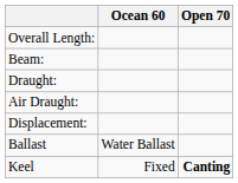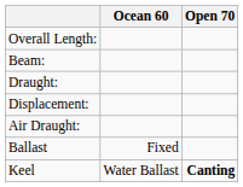 <table class="wikitable" style=text-align:right>
 <tr>
 <th></th>
 <th>Ocean 60</th>
 <th>Open 70</th>
 </tr>
 <tr>
 <td align=left>Overall Length:</td>
 <td></td>
 <td></td>
 </tr>
 <tr>
 <td align=left>Beam:</td>
 <td></td>
 <td></td>
 </tr>
 <tr>
 <td align=left>Draught:</td>
 <td></td>
 <td></td>
 </tr>
 <tr>
+<td align=left>Displacement:</td>
+<td></td>
+<td></td>
+</tr>
+<tr>
 <td align=left>Air Draught:</td>
 <td></td>
 <td></td>
 </tr>
 <tr>
-<td align=left>Displacement:</td>
-<td></td>
-<td></td>
-</tr>
-<tr>
 <td align=left>Ballast</td>
-<td>Water Ballast</td>
+<td>Fixed</td>
 <td></td>
 </tr>
 <tr>
 <td align=left>Keel</td>
-<td>Fixed</td>
+<td>Water Ballast</td>
 <td><strong>Canting</strong></td>
 </tr>
 </table>
